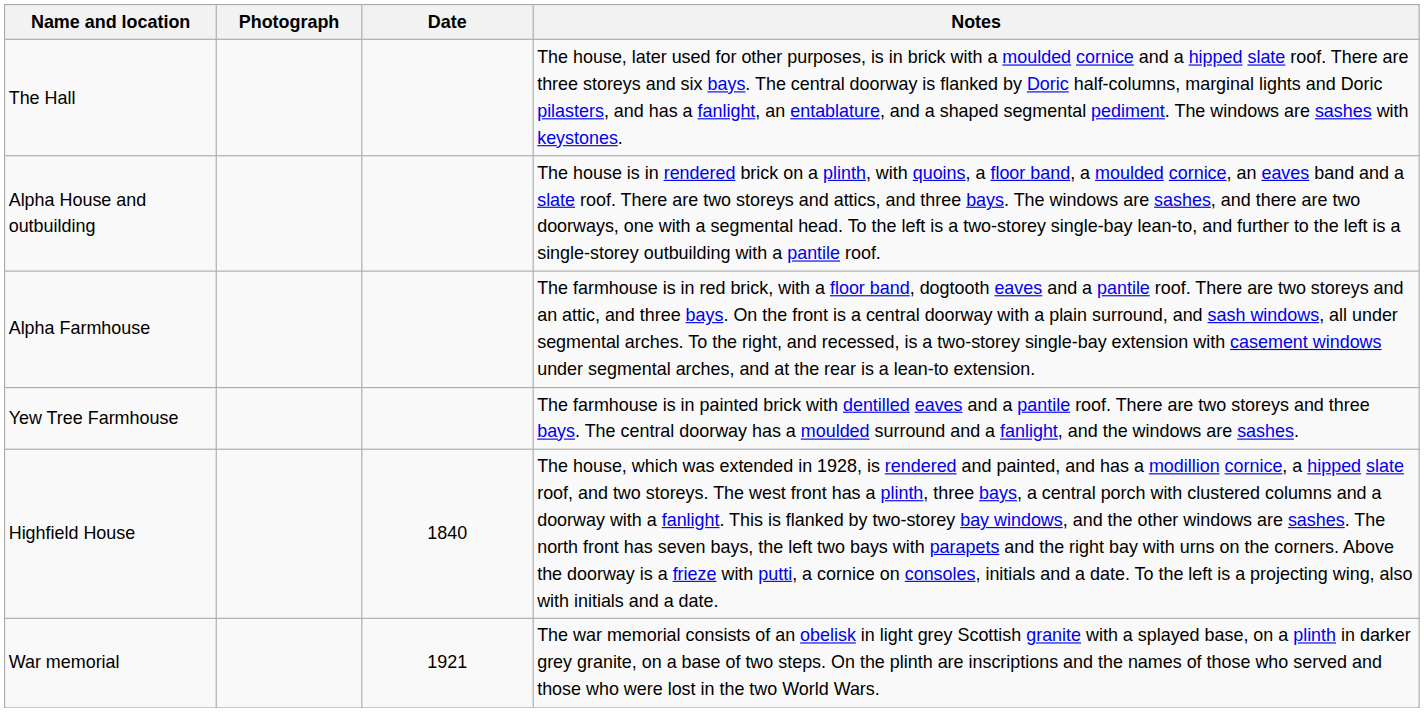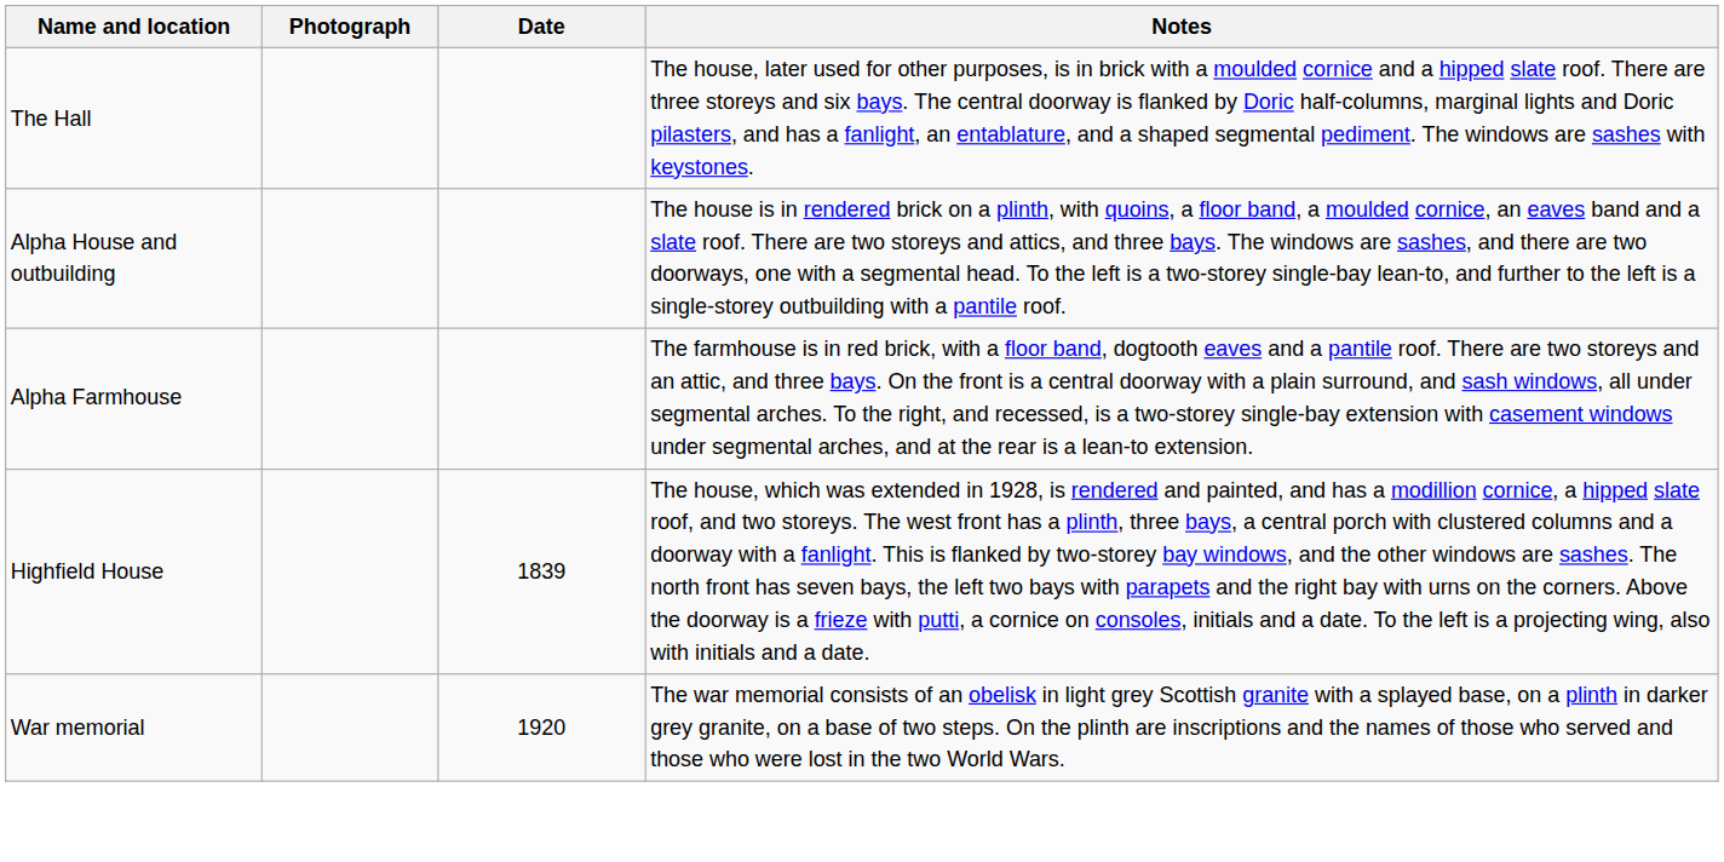 <table class="wikitable sortable plainrowheaders" style="width:100%; border:0px; text-align:left; line-height:150%">
 <tr>
 <th scope="col"  style="width:150px">Name and location</th>
 <th scope="col"  style="width:100px" class="unsortable">Photograph</th>
 <th scope="col"  style="width:120px">Date</th>
 <th scope="col"  style="width:650px" class="unsortable">Notes</th>
 </tr>
 <tr>
 <td>The Hall<br><small></small></td>
 <td></td>
 <td align="center"></td>
 <td>The house, later used for other purposes, is in brick with a <a href='#'>moulded</a> <a href='#'>cornice</a> and a <a href='#'>hipped</a> <a href='#'>slate</a> roof.  There are three storeys and six <a href='#'>bays</a>.  The central doorway is flanked by <a href='#'>Doric</a> half-columns, marginal lights and Doric <a href='#'>pilasters</a>, and has a <a href='#'>fanlight</a>, an <a href='#'>entablature</a>, and a shaped segmental <a href='#'>pediment</a>.  The windows are <a href='#'>sashes</a> with <a href='#'>keystones</a>.</td>
 </tr>
 <tr>
 <td>Alpha House and outbuilding<br><small></small></td>
 <td></td>
 <td align="center"></td>
 <td>The house is in <a href='#'>rendered</a> brick on a <a href='#'>plinth</a>, with <a href='#'>quoins</a>, a <a href='#'>floor band</a>, a <a href='#'>moulded</a> <a href='#'>cornice</a>, an <a href='#'>eaves</a> band and a <a href='#'>slate</a> roof.  There are two storeys and attics, and three <a href='#'>bays</a>.  The windows are <a href='#'>sashes</a>, and there are two doorways, one with a segmental head.  To the left is a two-storey single-bay lean-to, and further to the left is a single-storey outbuilding with a <a href='#'>pantile</a> roof.</td>
 </tr>
 <tr>
 <td>Alpha Farmhouse<br><small></small></td>
 <td></td>
 <td align="center"></td>
 <td>The farmhouse is in red brick, with a <a href='#'>floor band</a>, dogtooth <a href='#'>eaves</a> and a <a href='#'>pantile</a> roof.  There are two storeys and an attic, and three <a href='#'>bays</a>.  On the front is a central doorway with a plain surround, and <a href='#'>sash windows</a>, all under segmental arches.  To the right, and recessed, is a two-storey single-bay extension with <a href='#'>casement windows</a> under segmental arches, and at the rear is a lean-to extension.</td>
 </tr>
 <tr>
-<td>Yew Tree Farmhouse<br><small></small></td>
-<td></td>
-<td align="center"></td>
-<td>The farmhouse is in painted brick with <a href='#'>dentilled</a> <a href='#'>eaves</a> and a <a href='#'>pantile</a> roof.  There are two storeys and three <a href='#'>bays</a>.  The central doorway has a <a href='#'>moulded</a> surround and a <a href='#'>fanlight</a>, and the windows are <a href='#'>sashes</a>.</td>
-</tr>
-<tr>
 <td>Highfield House<br><small></small></td>
 <td></td>
-<td align="center">1840</td>
+<td align="center">1839</td>
 <td>The house, which was extended in 1928, is <a href='#'>rendered</a> and painted, and has a <a href='#'>modillion</a> <a href='#'>cornice</a>, a <a href='#'>hipped</a> <a href='#'>slate</a> roof, and two storeys.  The west front has a <a href='#'>plinth</a>, three <a href='#'>bays</a>, a central porch with clustered columns and a doorway with a <a href='#'>fanlight</a>.  This is flanked by two-storey <a href='#'>bay windows</a>, and the other windows are <a href='#'>sashes</a>.  The north front has seven bays, the left two bays with <a href='#'>parapets</a> and the right bay with urns on the corners.  Above the doorway is a <a href='#'>frieze</a> with <a href='#'>putti</a>, a cornice on <a href='#'>consoles</a>, initials and a date.  To the left is a projecting wing, also with initials and a date.</td>
 </tr>
 <tr>
 <td>War memorial<br><small></small></td>
 <td></td>
-<td align="center">1921</td>
+<td align="center">1920</td>
 <td>The war memorial consists of an <a href='#'>obelisk</a> in light grey Scottish <a href='#'>granite</a> with a splayed base, on a <a href='#'>plinth</a> in darker grey granite, on a base of two steps.  On the plinth are inscriptions and the names of those who served and those who were lost in the two World Wars.</td>
 </tr>
 <tr>
 </tr>
 </table>
